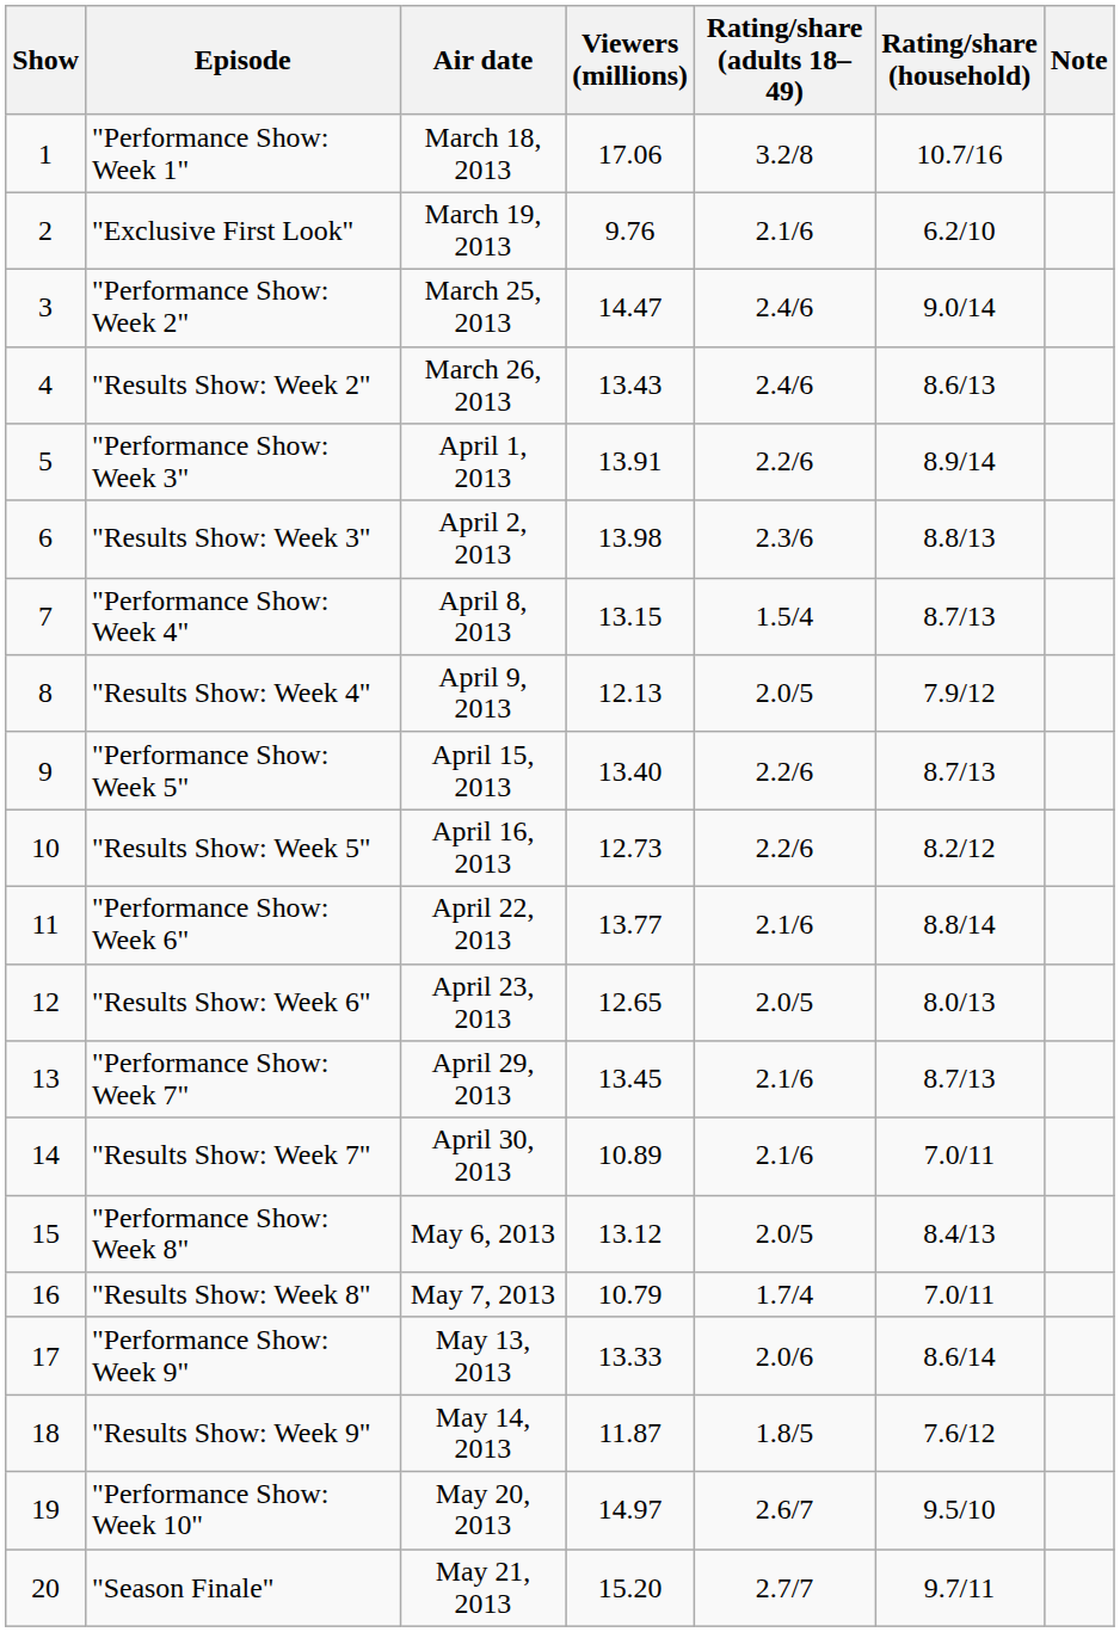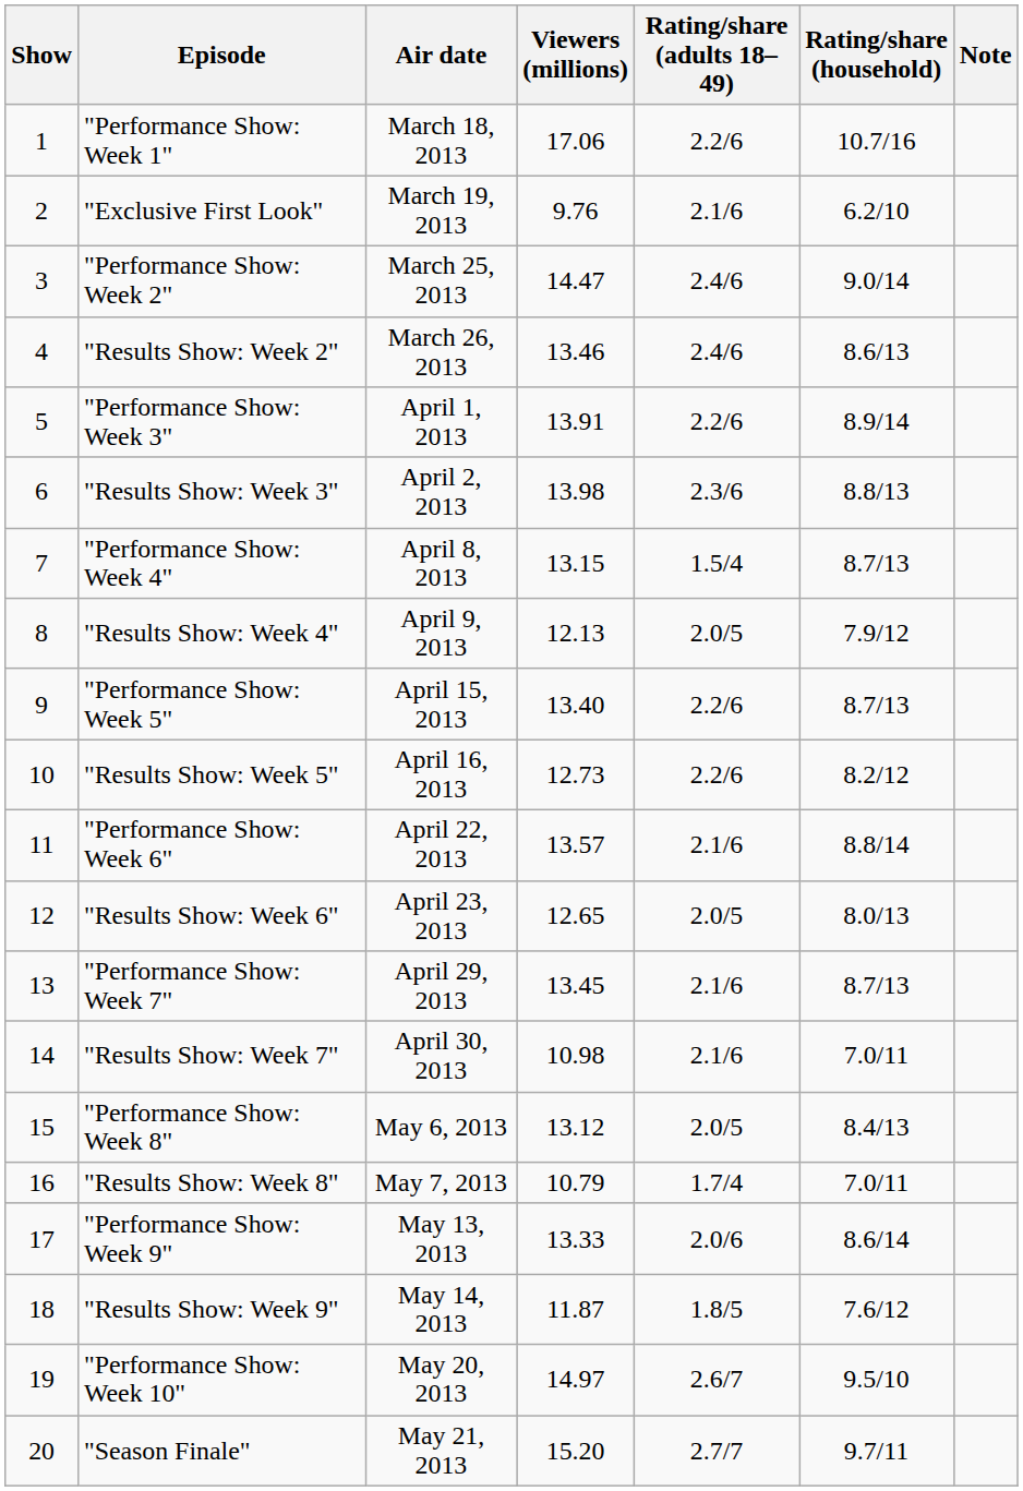 <table class="wikitable" style="margin:0; width:100%;">
 <tr>
 <th>Show</th>
 <th>Episode</th>
 <th>Air date</th>
 <th>Viewers<br>(millions)</th>
 <th>Rating/share<br>(adults 18–49)</th>
 <th>Rating/share<br>(household)</th>
 <th>Note</th>
 </tr>
 <tr>
 <td style="text-align:center;">1</td>
 <td>"Performance Show: Week 1"</td>
 <td style="text-align:center;">March 18, 2013</td>
 <td style="text-align:center;">17.06</td>
-<td style="text-align:center;">3.2/8</td>
+<td style="text-align:center;">2.2/6</td>
 <td style="text-align:center;">10.7/16</td>
 <td style="text-align:center;"></td>
 </tr>
 <tr>
 <td style="text-align:center;">2</td>
 <td>"Exclusive First Look"</td>
 <td style="text-align:center;">March 19, 2013</td>
 <td style="text-align:center;">9.76</td>
 <td style="text-align:center;">2.1/6</td>
 <td style="text-align:center;">6.2/10</td>
 <td style="text-align:center;"></td>
 </tr>
 <tr>
 <td style="text-align:center;">3</td>
 <td>"Performance Show: Week 2"</td>
 <td style="text-align:center;">March 25, 2013</td>
 <td style="text-align:center;">14.47</td>
 <td style="text-align:center;">2.4/6</td>
 <td style="text-align:center;">9.0/14</td>
 <td style="text-align:center;"></td>
 </tr>
 <tr>
 <td style="text-align:center;">4</td>
 <td>"Results Show: Week 2"</td>
 <td style="text-align:center;">March 26, 2013</td>
-<td style="text-align:center;">13.43</td>
+<td style="text-align:center;">13.46</td>
 <td style="text-align:center;">2.4/6</td>
 <td style="text-align:center;">8.6/13</td>
 <td style="text-align:center;"></td>
 </tr>
 <tr>
 <td style="text-align:center;">5</td>
 <td>"Performance Show: Week 3"</td>
 <td style="text-align:center;">April 1, 2013</td>
 <td style="text-align:center;">13.91</td>
 <td style="text-align:center;">2.2/6</td>
 <td style="text-align:center;">8.9/14</td>
 <td style="text-align:center;"></td>
 </tr>
 <tr>
 <td style="text-align:center;">6</td>
 <td>"Results Show: Week 3"</td>
 <td style="text-align:center;">April 2, 2013</td>
 <td style="text-align:center;">13.98</td>
 <td style="text-align:center;">2.3/6</td>
 <td style="text-align:center;">8.8/13</td>
 <td style="text-align:center;"></td>
 </tr>
 <tr>
 <td style="text-align:center;">7</td>
 <td>"Performance Show: Week 4"</td>
 <td style="text-align:center;">April 8, 2013</td>
 <td style="text-align:center;">13.15</td>
 <td style="text-align:center;">1.5/4</td>
 <td style="text-align:center;">8.7/13</td>
 <td style="text-align:center;"></td>
 </tr>
 <tr>
 <td style="text-align:center;">8</td>
 <td>"Results Show: Week 4"</td>
 <td style="text-align:center;">April 9, 2013</td>
 <td style="text-align:center;">12.13</td>
 <td style="text-align:center;">2.0/5</td>
 <td style="text-align:center;">7.9/12</td>
 <td style="text-align:center;"></td>
 </tr>
 <tr>
 <td style="text-align:center;">9</td>
 <td>"Performance Show: Week 5"</td>
 <td style="text-align:center;">April 15, 2013</td>
 <td style="text-align:center;">13.40</td>
 <td style="text-align:center;">2.2/6</td>
 <td style="text-align:center;">8.7/13</td>
 <td style="text-align:center;"></td>
 </tr>
 <tr>
 <td style="text-align:center;">10</td>
 <td>"Results Show: Week 5"</td>
 <td style="text-align:center;">April 16, 2013</td>
 <td style="text-align:center;">12.73</td>
 <td style="text-align:center;">2.2/6</td>
 <td style="text-align:center;">8.2/12</td>
 <td style="text-align:center;"></td>
 </tr>
 <tr>
 <td style="text-align:center;">11</td>
 <td>"Performance Show: Week 6"</td>
 <td style="text-align:center;">April 22, 2013</td>
-<td style="text-align:center;">13.77</td>
+<td style="text-align:center;">13.57</td>
 <td style="text-align:center;">2.1/6</td>
 <td style="text-align:center;">8.8/14</td>
 <td style="text-align:center;"></td>
 </tr>
 <tr>
 <td style="text-align:center;">12</td>
 <td>"Results Show: Week 6"</td>
 <td style="text-align:center;">April 23, 2013</td>
 <td style="text-align:center;">12.65</td>
 <td style="text-align:center;">2.0/5</td>
 <td style="text-align:center;">8.0/13</td>
 <td style="text-align:center;"></td>
 </tr>
 <tr>
 <td style="text-align:center;">13</td>
 <td>"Performance Show: Week 7"</td>
 <td style="text-align:center;">April 29, 2013</td>
 <td style="text-align:center;">13.45</td>
 <td style="text-align:center;">2.1/6</td>
 <td style="text-align:center;">8.7/13</td>
 <td style="text-align:center;"></td>
 </tr>
 <tr>
 <td style="text-align:center;">14</td>
 <td>"Results Show: Week 7"</td>
 <td style="text-align:center;">April 30, 2013</td>
-<td style="text-align:center;">10.89</td>
+<td style="text-align:center;">10.98</td>
 <td style="text-align:center;">2.1/6</td>
 <td style="text-align:center;">7.0/11</td>
 <td style="text-align:center;"></td>
 </tr>
 <tr>
 <td style="text-align:center;">15</td>
 <td>"Performance Show: Week 8"</td>
 <td style="text-align:center;">May 6, 2013</td>
 <td style="text-align:center;">13.12</td>
 <td style="text-align:center;">2.0/5</td>
 <td style="text-align:center;">8.4/13</td>
 <td style="text-align:center;"></td>
 </tr>
 <tr>
 <td style="text-align:center;">16</td>
 <td>"Results Show: Week 8"</td>
 <td style="text-align:center;">May 7, 2013</td>
 <td style="text-align:center;">10.79</td>
 <td style="text-align:center;">1.7/4</td>
 <td style="text-align:center;">7.0/11</td>
 <td style="text-align:center;"></td>
 </tr>
 <tr>
 <td style="text-align:center;">17</td>
 <td>"Performance Show: Week 9"</td>
 <td style="text-align:center;">May 13, 2013</td>
 <td style="text-align:center;">13.33</td>
 <td style="text-align:center;">2.0/6</td>
 <td style="text-align:center;">8.6/14</td>
 <td style="text-align:center;"></td>
 </tr>
 <tr>
 <td style="text-align:center;">18</td>
 <td>"Results Show: Week 9"</td>
 <td style="text-align:center;">May 14, 2013</td>
 <td style="text-align:center;">11.87</td>
 <td style="text-align:center;">1.8/5</td>
 <td style="text-align:center;">7.6/12</td>
 <td style="text-align:center;"></td>
 </tr>
 <tr>
 <td style="text-align:center;">19</td>
 <td>"Performance Show: Week 10"</td>
 <td style="text-align:center;">May 20, 2013</td>
 <td style="text-align:center;">14.97</td>
 <td style="text-align:center;">2.6/7</td>
 <td style="text-align:center;">9.5/10</td>
 <td style="text-align:center;"></td>
 </tr>
 <tr>
 <td style="text-align:center;">20</td>
 <td>"Season Finale"</td>
 <td style="text-align:center;">May 21, 2013</td>
 <td style="text-align:center;">15.20</td>
 <td style="text-align:center;">2.7/7</td>
 <td style="text-align:center;">9.7/11</td>
 <td style="text-align:center;"></td>
 </tr>
 </table>
